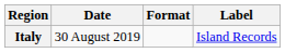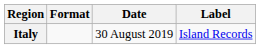 <table class="wikitable plainrowheaders" style="text-align:center;">
 <tr>
 <th>Region</th>
+<th>Format</th>
 <th>Date</th>
-<th>Format</th>
 <th>Label</th>
 </tr>
 <tr>
 <th scope="row">Italy</th>
+<td></td>
 <td>30 August 2019</td>
-<td></td>
 <td><a href='#'>Island Records</a></td>
 </tr>
 </table>
